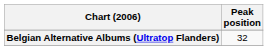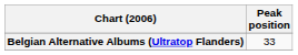 <table class="wikitable sortable plainrowheaders" style="text-align:center">
 <tr>
 <th scope="col">Chart (2006)</th>
 <th scope="col">Peak<br>position</th>
 </tr>
 <tr>
 </tr>
 <tr>
 </tr>
 <tr>
 </tr>
 <tr>
 <th scope="row">Belgian Alternative Albums (<a href='#'>Ultratop</a> Flanders)</th>
-<td>32</td>
+<td>33</td>
 </tr>
 <tr>
 </tr>
 <tr>
 </tr>
 <tr>
 </tr>
 <tr>
 </tr>
 <tr>
 </tr>
 <tr>
 </tr>
 <tr>
 </tr>
 <tr>
 </tr>
 <tr>
 </tr>
 <tr>
 </tr>
 <tr>
 </tr>
 <tr>
 </tr>
 <tr>
 </tr>
 <tr>
 </tr>
 <tr>
 </tr>
 <tr>
 </tr>
 <tr>
 </tr>
 <tr>
 </tr>
 <tr>
 </tr>
 <tr>
 </tr>
 <tr>
 </tr>
 </table>
